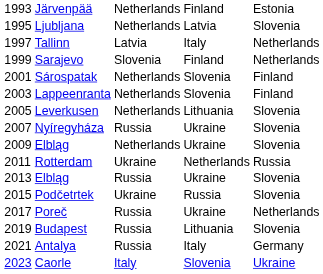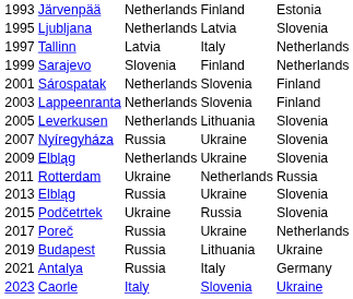 <table>
 <tr>
 <td>1993</td>
 <td> <a href='#'>Järvenpää</a></td>
 <td> Netherlands</td>
 <td> Finland</td>
 <td> Estonia</td>
 </tr>
 <tr>
 <td>1995</td>
 <td> <a href='#'>Ljubljana</a></td>
 <td> Netherlands</td>
 <td> Latvia</td>
 <td> Slovenia</td>
 </tr>
 <tr>
 <td>1997</td>
 <td> <a href='#'>Tallinn</a></td>
 <td> Latvia</td>
 <td> Italy</td>
 <td> Netherlands</td>
 </tr>
 <tr>
 <td>1999</td>
 <td> <a href='#'>Sarajevo</a></td>
 <td> Slovenia</td>
 <td> Finland</td>
 <td> Netherlands</td>
 </tr>
 <tr>
 <td>2001</td>
 <td> <a href='#'>Sárospatak</a></td>
 <td> Netherlands</td>
 <td> Slovenia</td>
 <td> Finland</td>
 </tr>
 <tr>
 <td>2003</td>
 <td> <a href='#'>Lappeenranta</a></td>
 <td> Netherlands</td>
 <td> Slovenia</td>
 <td> Finland</td>
 </tr>
 <tr>
 <td>2005</td>
 <td> <a href='#'>Leverkusen</a></td>
 <td> Netherlands</td>
 <td> Lithuania</td>
 <td> Slovenia</td>
 </tr>
 <tr>
 <td>2007</td>
 <td> <a href='#'>Nyíregyháza</a></td>
 <td> Russia</td>
 <td> Ukraine</td>
 <td> Slovenia</td>
 </tr>
 <tr>
 <td>2009</td>
 <td> <a href='#'>Elbląg</a></td>
 <td> Netherlands</td>
 <td> Ukraine</td>
 <td> Slovenia</td>
 </tr>
 <tr>
 <td>2011</td>
 <td> <a href='#'>Rotterdam</a></td>
 <td> Ukraine</td>
 <td> Netherlands</td>
 <td> Russia</td>
 </tr>
 <tr>
 <td>2013</td>
 <td> <a href='#'>Elbląg</a></td>
 <td> Russia</td>
 <td> Ukraine</td>
 <td> Slovenia</td>
 </tr>
 <tr>
 <td>2015</td>
 <td> <a href='#'>Podčetrtek</a></td>
 <td> Ukraine</td>
 <td> Russia</td>
 <td> Slovenia</td>
 </tr>
 <tr>
 <td>2017</td>
 <td> <a href='#'>Poreč</a></td>
 <td> Russia</td>
 <td> Ukraine</td>
 <td> Netherlands</td>
 </tr>
 <tr>
 <td>2019</td>
 <td> <a href='#'>Budapest</a></td>
 <td> Russia</td>
 <td> Lithuania</td>
-<td> Slovenia</td>
+<td> Ukraine</td>
 </tr>
 <tr>
 <td>2021</td>
 <td> <a href='#'>Antalya</a></td>
 <td> Russia</td>
 <td> Italy</td>
 <td> Germany</td>
 </tr>
 <tr>
 <td><a href='#'>2023</a></td>
 <td> <a href='#'>Caorle</a></td>
 <td> <a href='#'>Italy</a></td>
 <td> <a href='#'>Slovenia</a></td>
 <td> <a href='#'>Ukraine</a></td>
 </tr>
 </table>
